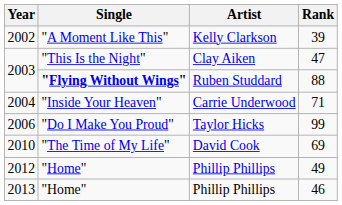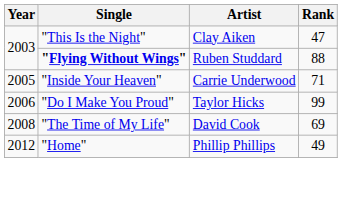 <table class="wikitable" border="1">
 <tr>
 <th>Year</th>
 <th>Single</th>
 <th>Artist</th>
 <th>Rank</th>
-</tr>
-<tr>
-<td>2002</td>
-<td>"<a href='#'>A Moment Like This</a>"</td>
-<td><a href='#'>Kelly Clarkson</a></td>
-<td align="center">39</td>
 </tr>
 <tr>
 <td rowspan=2>2003</td>
 <td>"<a href='#'>This Is the Night</a>"</td>
 <td><a href='#'>Clay Aiken</a></td>
 <td align="center">47</td>
 </tr>
 <tr>
 <td><strong>"<a href='#'>Flying Without Wings</a>"</strong></td>
 <td><a href='#'>Ruben Studdard</a></td>
 <td align="center">88</td>
 </tr>
 <tr>
-<td>2004</td>
+<td>2005</td>
 <td>"<a href='#'>Inside Your Heaven</a>"</td>
 <td><a href='#'>Carrie Underwood</a></td>
 <td align="center">71</td>
 </tr>
 <tr>
 <td>2006</td>
 <td>"<a href='#'>Do I Make You Proud</a>"</td>
 <td><a href='#'>Taylor Hicks</a></td>
 <td align="center">99</td>
 </tr>
 <tr>
-<td>2010</td>
+<td>2008</td>
 <td>"<a href='#'>The Time of My Life</a>"</td>
 <td><a href='#'>David Cook</a></td>
 <td align="center">69</td>
 </tr>
 <tr>
 <td>2012</td>
 <td>"<a href='#'>Home</a>"</td>
 <td><a href='#'>Phillip Phillips</a></td>
 <td align="center">49</td>
 </tr>
-<tr>
-<td>2013</td>
-<td>"Home"</td>
-<td>Phillip Phillips</td>
-<td align="center">46</td>
-</tr>
 </table>
